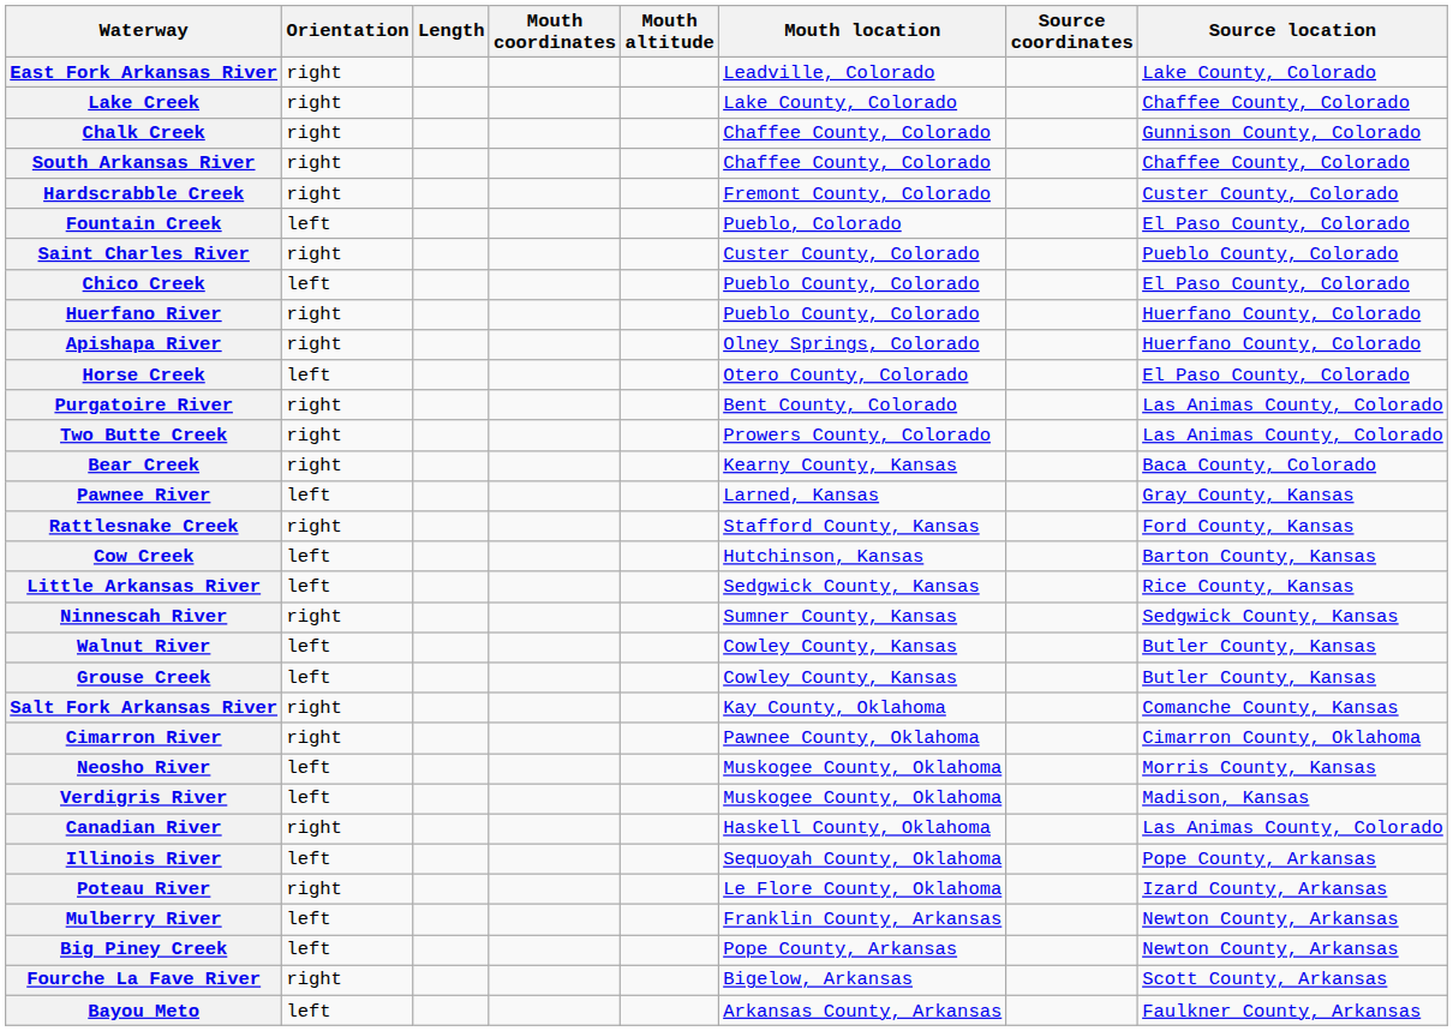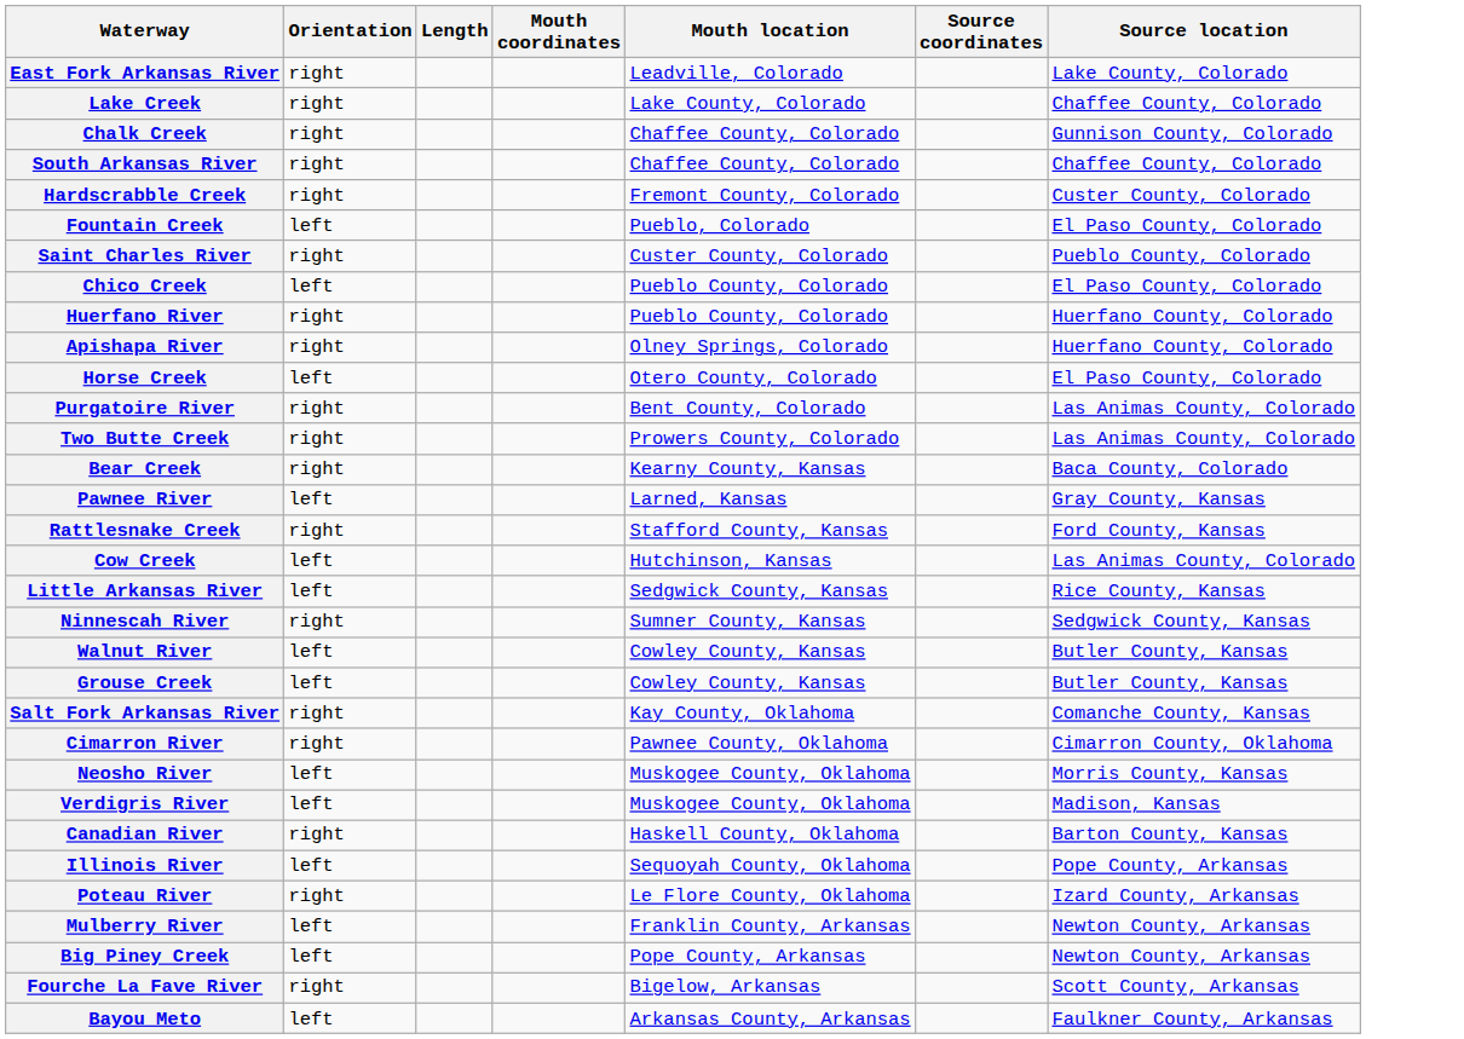 <table class="wikitable sortable static-row-numbers">
 <tr>
 <th scope="col">Waterway</th>
 <th scope="col">Orientation</th>
 <th scope="col">Length</th>
 <th scope="col" style="max-width: 8em;">Mouth<br>coordinates</th>
-<th scope="col">Mouth<br>altitude</th>
 <th scope="col">Mouth location</th>
 <th scope="col">Source<br>coordinates</th>
 <th scope="col">Source location</th>
 </tr>
 <tr>
 <th scope="row"><a href='#'>East Fork Arkansas River</a></th>
 <td>right</td>
-<td></td>
 <td></td>
 <td></td>
 <td><a href='#'>Leadville, Colorado</a></td>
 <td></td>
 <td><a href='#'>Lake County, Colorado</a></td>
 </tr>
 <tr>
 <th scope="row"><a href='#'>Lake Creek</a></th>
 <td>right</td>
 <td></td>
 <td></td>
-<td></td>
 <td><a href='#'>Lake County, Colorado</a></td>
 <td></td>
 <td><a href='#'>Chaffee County, Colorado</a></td>
 </tr>
 <tr>
 <th scope="row"><a href='#'>Chalk Creek</a></th>
 <td>right</td>
-<td></td>
 <td></td>
 <td></td>
 <td><a href='#'>Chaffee County, Colorado</a></td>
 <td></td>
 <td><a href='#'>Gunnison County, Colorado</a></td>
 </tr>
 <tr>
 <th scope="row"><a href='#'>South Arkansas River</a></th>
 <td>right</td>
 <td></td>
 <td></td>
-<td></td>
 <td><a href='#'>Chaffee County, Colorado</a></td>
 <td></td>
 <td><a href='#'>Chaffee County, Colorado</a></td>
 </tr>
 <tr>
 <th scope="row"><a href='#'>Hardscrabble Creek</a></th>
 <td>right</td>
-<td></td>
 <td></td>
 <td></td>
 <td><a href='#'>Fremont County, Colorado</a></td>
 <td></td>
 <td><a href='#'>Custer County, Colorado</a></td>
 </tr>
 <tr>
 <th scope="row"><a href='#'>Fountain Creek</a></th>
 <td>left</td>
 <td></td>
 <td></td>
-<td></td>
 <td><a href='#'>Pueblo, Colorado</a></td>
 <td></td>
 <td><a href='#'>El Paso County, Colorado</a></td>
 </tr>
 <tr>
 <th scope="row"><a href='#'>Saint Charles River</a></th>
 <td>right</td>
-<td></td>
 <td></td>
 <td></td>
 <td><a href='#'>Custer County, Colorado</a></td>
 <td></td>
 <td><a href='#'>Pueblo County, Colorado</a></td>
 </tr>
 <tr>
 <th scope="row"><a href='#'>Chico Creek</a></th>
 <td>left</td>
 <td></td>
 <td></td>
-<td></td>
 <td><a href='#'>Pueblo County, Colorado</a></td>
 <td></td>
 <td><a href='#'>El Paso County, Colorado</a></td>
 </tr>
 <tr>
 <th scope="row"><a href='#'>Huerfano River</a></th>
 <td>right</td>
-<td></td>
 <td></td>
 <td></td>
 <td><a href='#'>Pueblo County, Colorado</a></td>
 <td></td>
 <td><a href='#'>Huerfano County, Colorado</a></td>
 </tr>
 <tr>
 <th scope="row"><a href='#'>Apishapa River</a></th>
 <td>right</td>
 <td></td>
 <td></td>
-<td></td>
 <td><a href='#'>Olney Springs, Colorado</a></td>
 <td></td>
 <td><a href='#'>Huerfano County, Colorado</a></td>
 </tr>
 <tr>
 <th scope="row"><a href='#'>Horse Creek</a></th>
 <td>left</td>
-<td></td>
 <td></td>
 <td></td>
 <td><a href='#'>Otero County, Colorado</a></td>
 <td></td>
 <td><a href='#'>El Paso County, Colorado</a></td>
 </tr>
 <tr>
 <th scope="row"><a href='#'>Purgatoire River</a></th>
 <td>right</td>
 <td></td>
 <td></td>
-<td></td>
 <td><a href='#'>Bent County, Colorado</a></td>
 <td></td>
 <td><a href='#'>Las Animas County, Colorado</a></td>
 </tr>
 <tr>
 <th scope="row"><a href='#'>Two Butte Creek</a></th>
 <td>right</td>
-<td></td>
 <td></td>
 <td></td>
 <td><a href='#'>Prowers County, Colorado</a></td>
 <td></td>
 <td><a href='#'>Las Animas County, Colorado</a></td>
 </tr>
 <tr>
 <th scope="row"><a href='#'>Bear Creek</a></th>
 <td>right</td>
 <td></td>
 <td></td>
-<td></td>
 <td><a href='#'>Kearny County, Kansas</a></td>
 <td></td>
 <td><a href='#'>Baca County, Colorado</a></td>
 </tr>
 <tr>
 <th scope="row"><a href='#'>Pawnee River</a></th>
 <td>left</td>
-<td></td>
 <td></td>
 <td></td>
 <td><a href='#'>Larned, Kansas</a></td>
 <td></td>
 <td><a href='#'>Gray County, Kansas</a></td>
 </tr>
 <tr>
 <th scope="row"><a href='#'>Rattlesnake Creek</a></th>
 <td>right</td>
 <td></td>
 <td></td>
-<td></td>
 <td><a href='#'>Stafford County, Kansas</a></td>
 <td></td>
 <td><a href='#'>Ford County, Kansas</a></td>
 </tr>
 <tr>
 <th scope="row"><a href='#'>Cow Creek</a></th>
 <td>left</td>
 <td></td>
 <td></td>
-<td></td>
 <td><a href='#'>Hutchinson, Kansas</a></td>
 <td></td>
-<td><a href='#'>Barton County, Kansas</a></td>
+<td><a href='#'>Las Animas County, Colorado</a></td>
 </tr>
 <tr>
 <th scope="row"><a href='#'>Little Arkansas River</a></th>
 <td>left</td>
-<td></td>
 <td></td>
 <td></td>
 <td><a href='#'>Sedgwick County, Kansas</a></td>
 <td></td>
 <td><a href='#'>Rice County, Kansas</a></td>
 </tr>
 <tr>
 <th scope="row"><a href='#'>Ninnescah River</a></th>
 <td>right</td>
 <td></td>
 <td></td>
-<td></td>
 <td><a href='#'>Sumner County, Kansas</a></td>
 <td></td>
 <td><a href='#'>Sedgwick County, Kansas</a></td>
 </tr>
 <tr>
 <th scope="row"><a href='#'>Walnut River</a></th>
 <td>left</td>
-<td></td>
 <td></td>
 <td></td>
 <td><a href='#'>Cowley County, Kansas</a></td>
 <td></td>
 <td><a href='#'>Butler County, Kansas</a></td>
 </tr>
 <tr>
 <th scope="row"><a href='#'>Grouse Creek</a></th>
 <td>left</td>
 <td></td>
 <td></td>
-<td></td>
 <td><a href='#'>Cowley County, Kansas</a></td>
 <td></td>
 <td><a href='#'>Butler County, Kansas</a></td>
 </tr>
 <tr>
 <th scope="row"><a href='#'>Salt Fork Arkansas River</a></th>
 <td>right</td>
-<td></td>
 <td></td>
 <td></td>
 <td><a href='#'>Kay County, Oklahoma</a></td>
 <td></td>
 <td><a href='#'>Comanche County, Kansas</a></td>
 </tr>
 <tr>
 <th scope="row"><a href='#'>Cimarron River</a></th>
 <td>right</td>
 <td></td>
 <td></td>
-<td></td>
 <td><a href='#'>Pawnee County, Oklahoma</a></td>
 <td></td>
 <td><a href='#'>Cimarron County, Oklahoma</a></td>
 </tr>
 <tr>
 <th scope="row"><a href='#'>Neosho River</a></th>
 <td>left</td>
-<td></td>
 <td></td>
 <td></td>
 <td><a href='#'>Muskogee County, Oklahoma</a></td>
 <td></td>
 <td><a href='#'>Morris County, Kansas</a></td>
 </tr>
 <tr>
 <th scope="row"><a href='#'>Verdigris River</a></th>
 <td>left</td>
 <td></td>
 <td></td>
-<td></td>
 <td><a href='#'>Muskogee County, Oklahoma</a></td>
 <td></td>
 <td><a href='#'>Madison, Kansas</a></td>
 </tr>
 <tr>
 <th scope="row"><a href='#'>Canadian River</a></th>
 <td>right</td>
 <td></td>
 <td></td>
-<td></td>
 <td><a href='#'>Haskell County, Oklahoma</a></td>
 <td></td>
-<td><a href='#'>Las Animas County, Colorado</a></td>
+<td><a href='#'>Barton County, Kansas</a></td>
 </tr>
 <tr>
 <th scope="row"><a href='#'>Illinois River</a></th>
 <td>left</td>
-<td></td>
 <td></td>
 <td></td>
 <td><a href='#'>Sequoyah County, Oklahoma</a></td>
 <td></td>
 <td><a href='#'>Pope County, Arkansas</a></td>
 </tr>
 <tr>
 <th scope="row"><a href='#'>Poteau River</a></th>
 <td>right</td>
 <td></td>
 <td></td>
-<td></td>
 <td><a href='#'>Le Flore County, Oklahoma</a></td>
 <td></td>
 <td><a href='#'>Izard County, Arkansas</a></td>
 </tr>
 <tr>
 <th scope="row"><a href='#'>Mulberry River</a></th>
 <td>left</td>
-<td></td>
 <td></td>
 <td></td>
 <td><a href='#'>Franklin County, Arkansas</a></td>
 <td></td>
 <td><a href='#'>Newton County, Arkansas</a></td>
 </tr>
 <tr>
 <th scope="row"><a href='#'>Big Piney Creek</a></th>
 <td>left</td>
 <td></td>
 <td></td>
-<td></td>
 <td><a href='#'>Pope County, Arkansas</a></td>
 <td></td>
 <td><a href='#'>Newton County, Arkansas</a></td>
 </tr>
 <tr>
 <th scope="row"><a href='#'>Fourche La Fave River</a></th>
 <td>right</td>
-<td></td>
 <td></td>
 <td></td>
 <td><a href='#'>Bigelow, Arkansas</a></td>
 <td></td>
 <td><a href='#'>Scott County, Arkansas</a></td>
 </tr>
 <tr>
 <th scope="row"><a href='#'>Bayou Meto</a></th>
 <td>left</td>
 <td></td>
 <td></td>
-<td></td>
 <td><a href='#'>Arkansas County, Arkansas</a></td>
 <td></td>
 <td><a href='#'>Faulkner County, Arkansas</a></td>
 </tr>
 </table>
